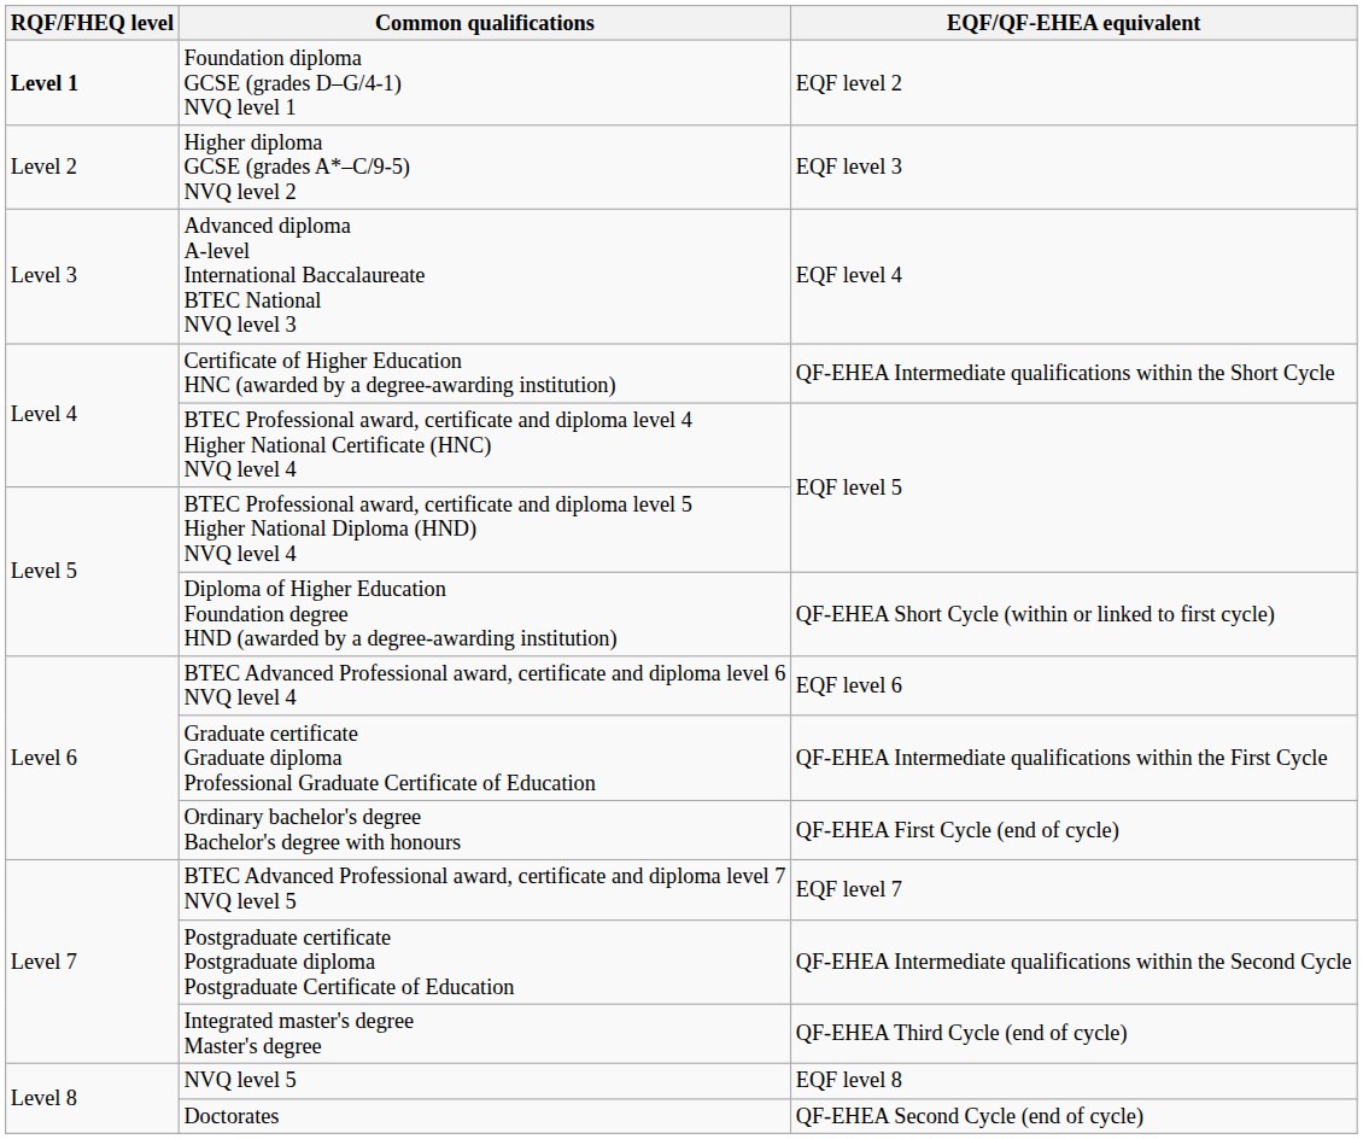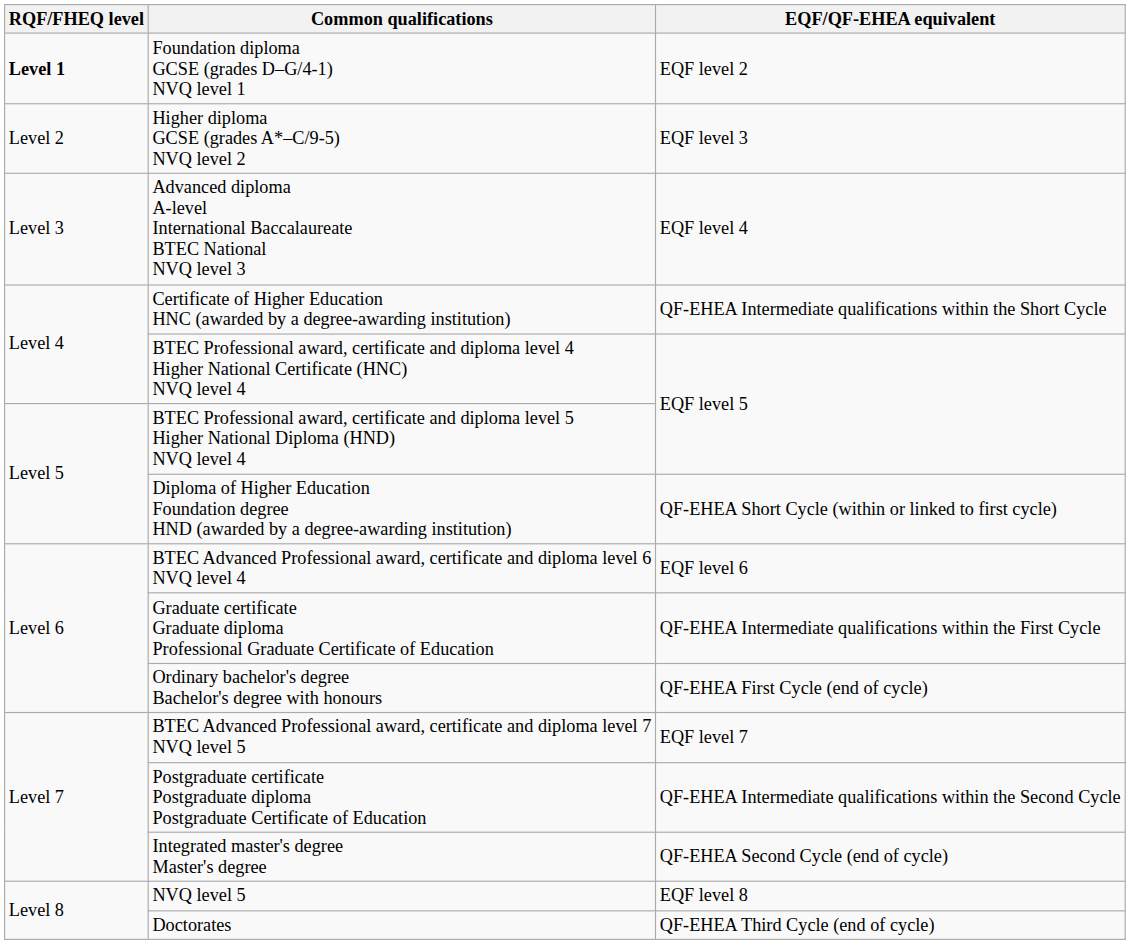 <table class="wikitable">
 <tr>
 <th>RQF/FHEQ level</th>
 <th>Common qualifications</th>
 <th>EQF/QF-EHEA equivalent</th>
 </tr>
 <tr>
 <td><strong>Level 1</strong></td>
 <td>Foundation diploma<br>GCSE (grades D–G/4-1)<br>NVQ level 1</td>
 <td>EQF level 2</td>
 </tr>
 <tr In>
 <td>Level 2</td>
 <td>Higher diploma<br>GCSE (grades A*–C/9-5)<br>NVQ level 2</td>
 <td>EQF level 3</td>
 </tr>
 <tr>
 <td>Level 3</td>
 <td>Advanced diploma<br>A-level<br>International Baccalaureate<br>BTEC National<br>NVQ level 3</td>
 <td>EQF level 4</td>
 </tr>
 <tr>
 <td rowspan=2>Level 4</td>
 <td>Certificate of Higher Education<br>HNC (awarded by a degree-awarding institution)</td>
 <td>QF-EHEA Intermediate qualifications within the Short Cycle</td>
 </tr>
 <tr>
 <td>BTEC Professional award, certificate and diploma level 4<br>Higher National Certificate (HNC)<br>NVQ level 4</td>
 <td rowspan=2>EQF level 5</td>
 </tr>
 <tr>
 <td rowspan=2>Level 5</td>
 <td>BTEC Professional award, certificate and diploma level 5<br>Higher National Diploma (HND)<br>NVQ level 4</td>
 </tr>
 <tr>
 <td>Diploma of Higher Education<br>Foundation degree<br>HND (awarded by a degree-awarding institution)</td>
 <td>QF-EHEA Short Cycle (within or linked to first cycle)</td>
 </tr>
 <tr>
 <td rowspan=3>Level 6</td>
 <td>BTEC Advanced Professional award, certificate and diploma level 6<br>NVQ level 4</td>
 <td>EQF level 6</td>
 </tr>
 <tr>
 <td>Graduate certificate<br>Graduate diploma<br>Professional Graduate Certificate of Education</td>
 <td>QF-EHEA Intermediate qualifications within the First Cycle</td>
 </tr>
 <tr>
 <td>Ordinary bachelor's degree<br>Bachelor's degree with honours</td>
 <td>QF-EHEA First Cycle (end of cycle)</td>
 </tr>
 <tr>
 <td rowspan=3>Level 7</td>
 <td>BTEC Advanced Professional award, certificate and diploma level 7<br>NVQ level 5</td>
 <td>EQF level 7</td>
 </tr>
 <tr>
 <td>Postgraduate certificate<br>Postgraduate diploma<br>Postgraduate Certificate of Education</td>
 <td>QF-EHEA Intermediate qualifications within the Second Cycle</td>
 </tr>
 <tr>
 <td>Integrated master's degree<br>Master's degree</td>
-<td>QF-EHEA Third Cycle (end of cycle)</td>
+<td>QF-EHEA Second Cycle (end of cycle)</td>
 </tr>
 <tr>
 <td rowspan=2>Level 8</td>
 <td>NVQ level 5</td>
 <td>EQF level 8</td>
 </tr>
 <tr>
 <td>Doctorates</td>
-<td>QF-EHEA Second Cycle (end of cycle)</td>
+<td>QF-EHEA Third Cycle (end of cycle)</td>
 </tr>
 </table>
